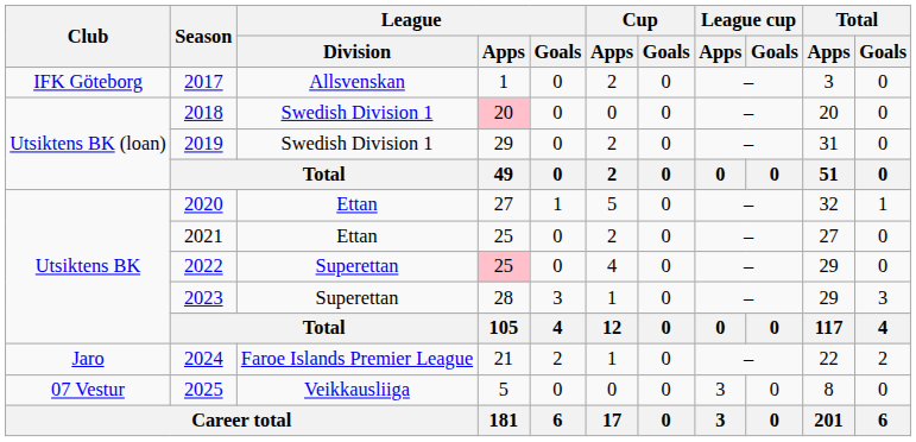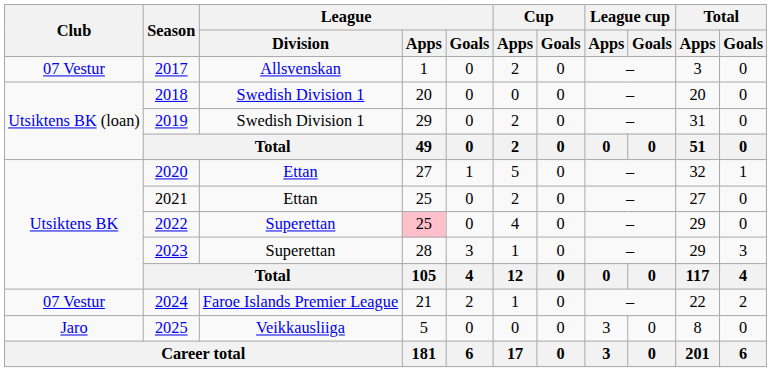 <table class="wikitable" style="text-align:center">
 <tr>
 <th rowspan="2">Club</th>
 <th rowspan="2">Season</th>
 <th colspan="3">League</th>
 <th colspan="2">Cup</th>
 <th colspan="2">League cup</th>
 <th colspan="2">Total</th>
 </tr>
 <tr>
 <th>Division</th>
 <th>Apps</th>
 <th>Goals</th>
 <th>Apps</th>
 <th>Goals</th>
 <th>Apps</th>
 <th>Goals</th>
 <th>Apps</th>
 <th>Goals</th>
 </tr>
 <tr>
-<td><a href='#'>IFK Göteborg</a></td>
+<td><a href='#'>07 Vestur</a></td>
 <td><a href='#'>2017</a></td>
 <td><a href='#'>Allsvenskan</a></td>
 <td>1</td>
 <td>0</td>
 <td>2</td>
 <td>0</td>
 <td colspan=2>–</td>
 <td>3</td>
 <td>0</td>
 </tr>
 <tr>
 <td rowspan=3><a href='#'>Utsiktens BK</a> (loan)</td>
 <td><a href='#'>2018</a></td>
 <td><a href='#'>Swedish Division 1</a></td>
-<td style="background: pink;">20</td>
+<td>20</td>
 <td>0</td>
 <td>0</td>
 <td>0</td>
 <td colspan=2>–</td>
 <td>20</td>
 <td>0</td>
 </tr>
 <tr>
 <td><a href='#'>2019</a></td>
 <td>Swedish Division 1</td>
 <td>29</td>
 <td>0</td>
 <td>2</td>
 <td>0</td>
 <td colspan=2>–</td>
 <td>31</td>
 <td>0</td>
 </tr>
 <tr>
 <th colspan=2>Total</th>
 <th>49</th>
 <th>0</th>
 <th>2</th>
 <th>0</th>
 <th>0</th>
 <th>0</th>
 <th>51</th>
 <th>0</th>
 </tr>
 <tr>
 <td rowspan=5><a href='#'>Utsiktens BK</a></td>
 <td><a href='#'>2020</a></td>
 <td><a href='#'>Ettan</a></td>
 <td>27</td>
 <td>1</td>
 <td>5</td>
 <td>0</td>
 <td colspan=2>–</td>
 <td>32</td>
 <td>1</td>
 </tr>
 <tr>
 <td>2021</td>
 <td>Ettan</td>
 <td>25</td>
 <td>0</td>
 <td>2</td>
 <td>0</td>
 <td colspan=2>–</td>
 <td>27</td>
 <td>0</td>
 </tr>
 <tr>
 <td><a href='#'>2022</a></td>
 <td><a href='#'>Superettan</a></td>
 <td style="background: pink;">25</td>
 <td>0</td>
 <td>4</td>
 <td>0</td>
 <td colspan=2>–</td>
 <td>29</td>
 <td>0</td>
 </tr>
 <tr>
 <td><a href='#'>2023</a></td>
 <td>Superettan</td>
 <td>28</td>
 <td>3</td>
 <td>1</td>
 <td>0</td>
 <td colspan=2>–</td>
 <td>29</td>
 <td>3</td>
 </tr>
 <tr>
 <th colspan=2>Total</th>
 <th>105</th>
 <th>4</th>
 <th>12</th>
 <th>0</th>
 <th>0</th>
 <th>0</th>
 <th>117</th>
 <th>4</th>
 </tr>
 <tr>
-<td><a href='#'>Jaro</a></td>
+<td><a href='#'>07 Vestur</a></td>
 <td><a href='#'>2024</a></td>
 <td><a href='#'>Faroe Islands Premier League</a></td>
 <td>21</td>
 <td>2</td>
 <td>1</td>
 <td>0</td>
 <td colspan=2>–</td>
 <td>22</td>
 <td>2</td>
 </tr>
 <tr>
-<td><a href='#'>07 Vestur</a></td>
+<td><a href='#'>Jaro</a></td>
 <td><a href='#'>2025</a></td>
 <td><a href='#'>Veikkausliiga</a></td>
 <td>5</td>
 <td>0</td>
 <td>0</td>
 <td>0</td>
 <td>3</td>
 <td>0</td>
 <td>8</td>
 <td>0</td>
 </tr>
 <tr>
 <th colspan="3">Career total</th>
 <th>181</th>
 <th>6</th>
 <th>17</th>
 <th>0</th>
 <th>3</th>
 <th>0</th>
 <th>201</th>
 <th>6</th>
 </tr>
 </table>
